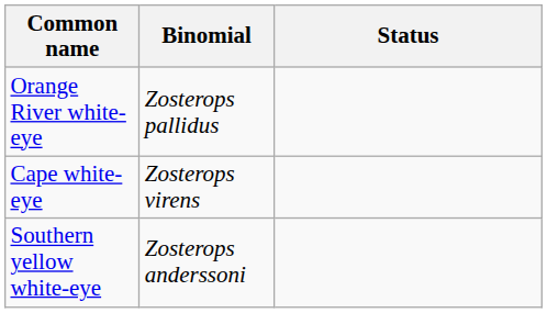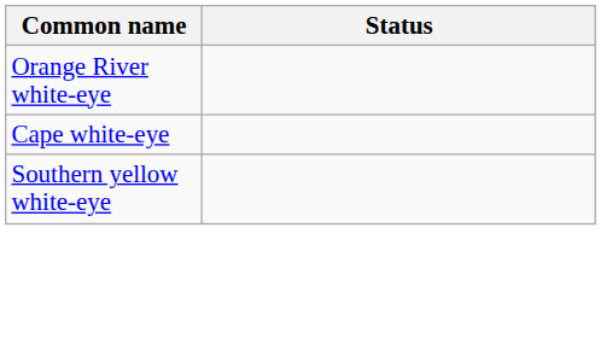 <table width=60% class="wikitable">
 <tr>
 <th width=25%>Common name</th>
-<th width=25%>Binomial</th>
 <th width=50%>Status</th>
 </tr>
 <tr>
 <td><a href='#'>Orange River white-eye</a></td>
-<td><em>Zosterops pallidus</em></td>
 <td></td>
 </tr>
 <tr>
 <td><a href='#'>Cape white-eye</a></td>
-<td><em>Zosterops virens</em></td>
 <td></td>
 </tr>
 <tr>
 <td><a href='#'>Southern yellow white-eye</a></td>
-<td><em>Zosterops anderssoni</em></td>
 <td></td>
 </tr>
 </table>
